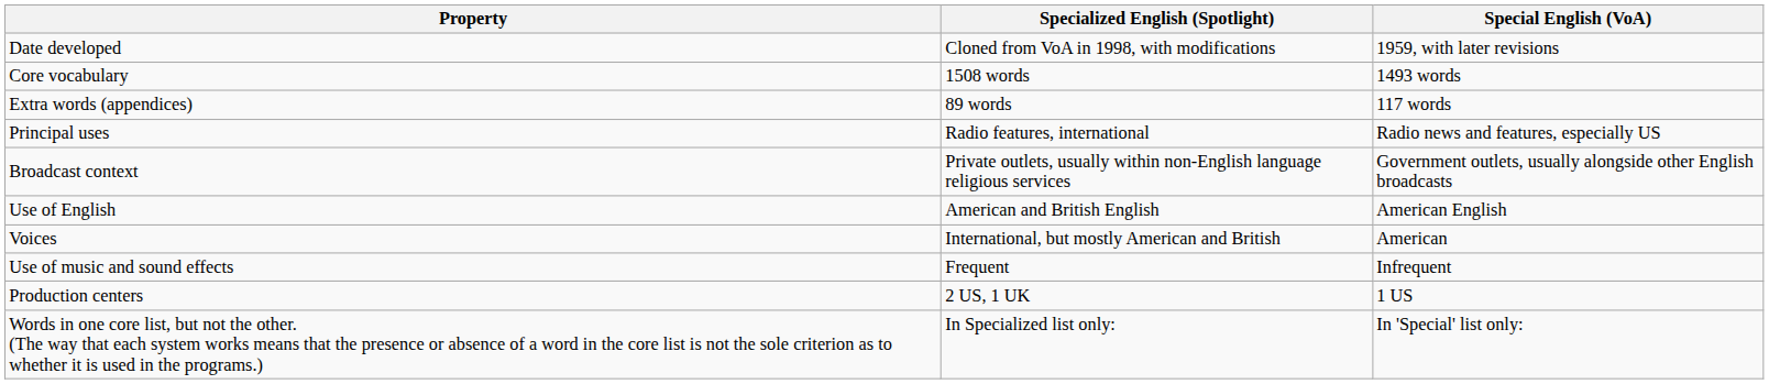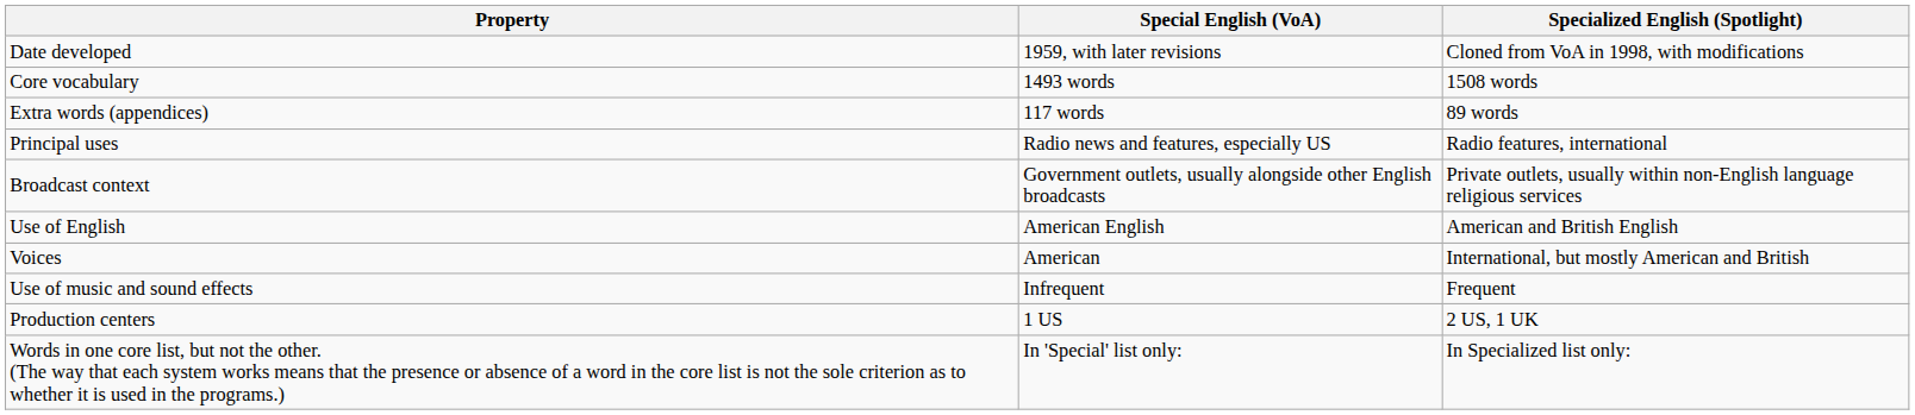 <table class="wikitable">
 <tr>
 <th>Property</th>
+<th>Special English (VoA)</th>
 <th>Specialized English (Spotlight)</th>
-<th>Special English (VoA)</th>
 </tr>
 <tr>
 <td>Date developed</td>
+<td>1959, with later revisions</td>
 <td>Cloned from VoA in 1998, with modifications</td>
-<td>1959, with later revisions</td>
 </tr>
 <tr>
 <td>Core vocabulary</td>
+<td>1493 words</td>
 <td>1508 words</td>
-<td>1493 words</td>
 </tr>
 <tr>
 <td>Extra words (appendices)</td>
+<td>117 words</td>
 <td>89 words</td>
-<td>117 words</td>
 </tr>
 <tr>
 <td>Principal uses</td>
+<td>Radio news and features, especially US</td>
 <td>Radio features, international</td>
-<td>Radio news and features, especially US</td>
 </tr>
 <tr>
 <td>Broadcast context</td>
+<td>Government outlets, usually alongside other English broadcasts</td>
 <td>Private outlets, usually within non-English language religious services</td>
-<td>Government outlets, usually alongside other English broadcasts</td>
 </tr>
 <tr>
 <td>Use of English</td>
+<td>American English</td>
 <td>American and British English</td>
-<td>American English</td>
 </tr>
 <tr>
 <td>Voices</td>
+<td>American</td>
 <td>International, but mostly American and British</td>
-<td>American</td>
 </tr>
 <tr>
 <td>Use of music and sound effects</td>
+<td>Infrequent</td>
 <td>Frequent</td>
-<td>Infrequent</td>
 </tr>
 <tr>
 <td>Production centers</td>
+<td>1 US</td>
 <td>2 US, 1 UK</td>
-<td>1 US</td>
 </tr>
 <tr style="vertical-align: top;">
 <td>Words in one core list, but not the other.<br>(The way that each system works means that the presence or absence of a word in the core list is not the sole criterion as to whether it is used in the programs.)</td>
+<td>In 'Special'  list only:<br></td>
 <td>In Specialized  list only:<br></td>
-<td>In 'Special'  list only:<br></td>
 </tr>
 </table>
